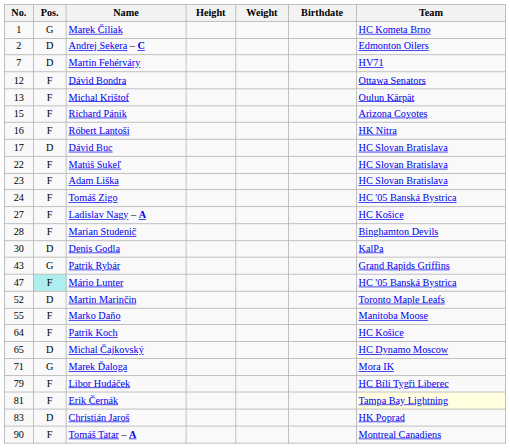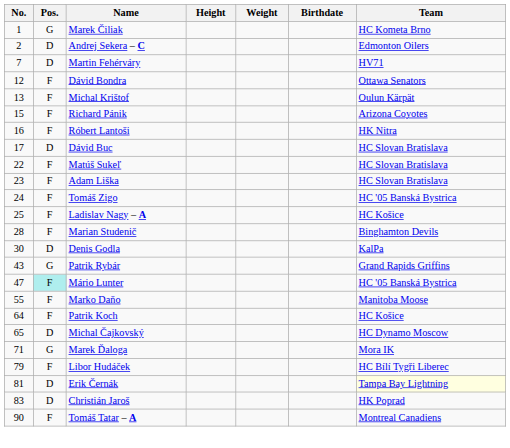 <table width="80%" class="wikitable sortable" style="font-size: 90%; text-align: center">
 <tr>
 <th>No.</th>
 <th>Pos.</th>
 <th>Name</th>
 <th>Height</th>
 <th>Weight</th>
 <th>Birthdate</th>
 <th>Team</th>
 </tr>
 <tr>
 <td>1</td>
 <td>G</td>
 <td align=left><a href='#'>Marek Čiliak</a></td>
 <td></td>
 <td></td>
 <td></td>
 <td style="text-align:left;"> <a href='#'>HC Kometa Brno</a></td>
 </tr>
 <tr>
 <td>2</td>
 <td>D</td>
 <td align=left><a href='#'>Andrej Sekera</a> – <strong><a href='#'>C</a></strong></td>
 <td></td>
 <td></td>
 <td></td>
 <td style="text-align:left;"> <a href='#'>Edmonton Oilers</a></td>
 </tr>
 <tr>
 <td>7</td>
 <td>D</td>
 <td align=left><a href='#'>Martin Fehérváry</a></td>
 <td></td>
 <td></td>
 <td></td>
 <td style="text-align:left;"> <a href='#'>HV71</a></td>
 </tr>
 <tr>
 <td>12</td>
 <td>F</td>
 <td align=left><a href='#'>Dávid Bondra</a></td>
 <td></td>
 <td></td>
 <td></td>
 <td style="text-align:left;"> <a href='#'>Ottawa Senators</a></td>
 </tr>
 <tr>
 <td>13</td>
 <td>F</td>
 <td align=left><a href='#'>Michal Krištof</a></td>
 <td></td>
 <td></td>
 <td></td>
 <td style="text-align:left;"> <a href='#'>Oulun Kärpät</a></td>
 </tr>
 <tr>
 <td>15</td>
 <td>F</td>
 <td align=left><a href='#'>Richard Pánik</a></td>
 <td></td>
 <td></td>
 <td></td>
 <td style="text-align:left;"> <a href='#'>Arizona Coyotes</a></td>
 </tr>
 <tr>
 <td>16</td>
 <td>F</td>
 <td align=left><a href='#'>Róbert Lantoši</a></td>
 <td></td>
 <td></td>
 <td></td>
 <td style="text-align:left;"> <a href='#'>HK Nitra</a></td>
 </tr>
 <tr>
 <td>17</td>
 <td>D</td>
 <td align=left><a href='#'>Dávid Buc</a></td>
 <td></td>
 <td></td>
 <td></td>
 <td style="text-align:left;"> <a href='#'>HC Slovan Bratislava</a></td>
 </tr>
 <tr>
 <td>22</td>
 <td>F</td>
 <td align=left><a href='#'>Matúš Sukeľ</a></td>
 <td></td>
 <td></td>
 <td></td>
 <td style="text-align:left;"> <a href='#'>HC Slovan Bratislava</a></td>
 </tr>
 <tr>
 <td>23</td>
 <td>F</td>
 <td align=left><a href='#'>Adam Liška</a></td>
 <td></td>
 <td></td>
 <td></td>
 <td style="text-align:left;"> <a href='#'>HC Slovan Bratislava</a></td>
 </tr>
 <tr>
 <td>24</td>
 <td>F</td>
 <td align=left><a href='#'>Tomáš Zigo</a></td>
 <td></td>
 <td></td>
 <td></td>
 <td style="text-align:left;"> <a href='#'>HC '05 Banská Bystrica</a></td>
 </tr>
 <tr>
-<td>27</td>
+<td>25</td>
 <td>F</td>
 <td align=left><a href='#'>Ladislav Nagy</a> – <strong><a href='#'>A</a></strong></td>
 <td></td>
 <td></td>
 <td></td>
 <td style="text-align:left;"> <a href='#'>HC Košice</a></td>
 </tr>
 <tr>
 <td>28</td>
 <td>F</td>
 <td align=left><a href='#'>Marian Studenič</a></td>
 <td></td>
 <td></td>
 <td></td>
 <td style="text-align:left;"> <a href='#'>Binghamton Devils</a></td>
 </tr>
 <tr>
 <td>30</td>
 <td>D</td>
 <td align=left><a href='#'>Denis Godla</a></td>
 <td></td>
 <td></td>
 <td></td>
 <td style="text-align:left;"> <a href='#'>KalPa</a></td>
 </tr>
 <tr>
 <td>43</td>
 <td>G</td>
 <td align=left><a href='#'>Patrik Rybár</a></td>
 <td></td>
 <td></td>
 <td></td>
 <td style="text-align:left;"> <a href='#'>Grand Rapids Griffins</a></td>
 </tr>
 <tr>
 <td>47</td>
 <td style="background: paleturquoise;">F</td>
 <td align=left><a href='#'>Mário Lunter</a></td>
 <td></td>
 <td></td>
 <td></td>
 <td style="text-align:left;"> <a href='#'>HC '05 Banská Bystrica</a></td>
-</tr>
-<tr>
-<td>52</td>
-<td>D</td>
-<td align=left><a href='#'>Martin Marinčin</a></td>
-<td></td>
-<td></td>
-<td></td>
-<td style="text-align:left;"> <a href='#'>Toronto Maple Leafs</a></td>
 </tr>
 <tr>
 <td>55</td>
 <td>F</td>
 <td align=left><a href='#'>Marko Daňo</a></td>
 <td></td>
 <td></td>
 <td></td>
 <td style="text-align:left;"> <a href='#'>Manitoba Moose</a></td>
 </tr>
 <tr>
 <td>64</td>
 <td>F</td>
 <td align=left><a href='#'>Patrik Koch</a></td>
 <td></td>
 <td></td>
 <td></td>
 <td style="text-align:left;"> <a href='#'>HC Košice</a></td>
 </tr>
 <tr>
 <td>65</td>
 <td>D</td>
 <td align=left><a href='#'>Michal Čajkovský</a></td>
 <td></td>
 <td></td>
 <td></td>
 <td style="text-align:left;"> <a href='#'>HC Dynamo Moscow</a></td>
 </tr>
 <tr>
 <td>71</td>
 <td>G</td>
 <td align=left><a href='#'>Marek Ďaloga</a></td>
 <td></td>
 <td></td>
 <td></td>
 <td style="text-align:left;"> <a href='#'>Mora IK</a></td>
 </tr>
 <tr>
 <td>79</td>
 <td>F</td>
 <td align=left><a href='#'>Libor Hudáček</a></td>
 <td></td>
 <td></td>
 <td></td>
 <td style="text-align:left;"> <a href='#'>HC Bílí Tygři Liberec</a></td>
 </tr>
 <tr>
 <td>81</td>
-<td>F</td>
+<td>D</td>
 <td align=left><a href='#'>Erik Černák</a></td>
 <td></td>
 <td></td>
 <td></td>
 <td style="background: lightyellow; text-align:left;"> <a href='#'>Tampa Bay Lightning</a></td>
 </tr>
 <tr>
 <td>83</td>
 <td>D</td>
 <td align=left><a href='#'>Christián Jaroš</a></td>
 <td></td>
 <td></td>
 <td></td>
 <td style="text-align:left;"> <a href='#'>HK Poprad</a></td>
 </tr>
 <tr>
 <td>90</td>
 <td>F</td>
 <td align=left><a href='#'>Tomáš Tatar</a> – <strong><a href='#'>A</a></strong></td>
 <td></td>
 <td></td>
 <td></td>
 <td style="text-align:left;"> <a href='#'>Montreal Canadiens</a></td>
 </tr>
 </table>
